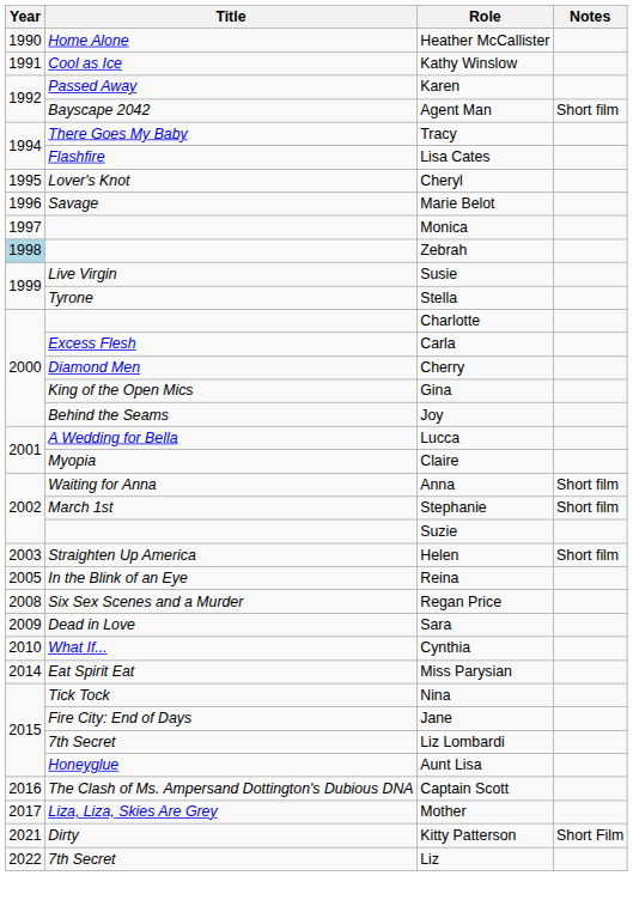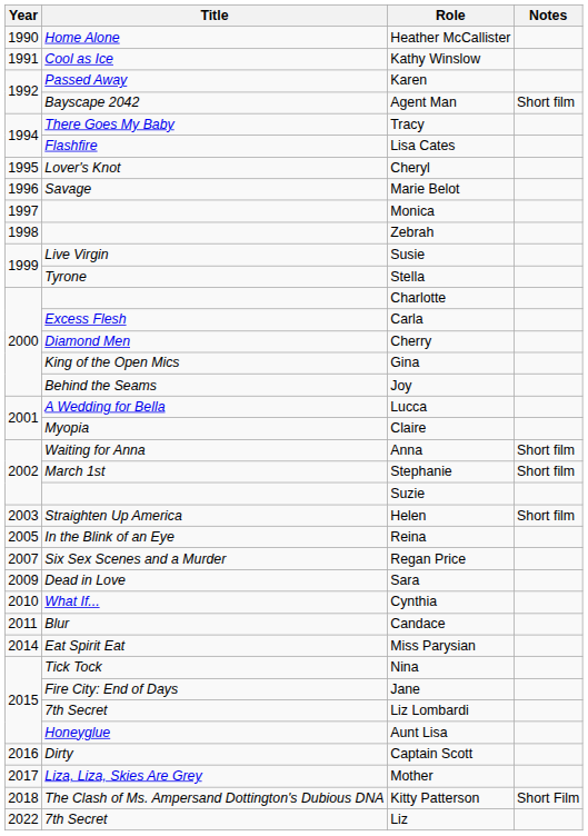 <table class="wikitable sortable">
 <tr>
 <th>Year</th>
 <th>Title</th>
 <th>Role</th>
 <th class="unsortable">Notes</th>
 </tr>
 <tr>
 <td>1990</td>
 <td><em><a href='#'>Home Alone</a></em></td>
 <td>Heather McCallister</td>
 <td></td>
 </tr>
 <tr>
 <td>1991</td>
 <td><em><a href='#'>Cool as Ice</a></em></td>
 <td>Kathy Winslow</td>
 <td></td>
 </tr>
 <tr>
 <td rowspan="2">1992</td>
 <td><em><a href='#'>Passed Away</a></em></td>
 <td>Karen</td>
 <td></td>
 </tr>
 <tr>
 <td><em>Bayscape 2042</em></td>
 <td>Agent Man</td>
 <td>Short film</td>
 </tr>
 <tr>
 <td rowspan="2">1994</td>
 <td><em><a href='#'>There Goes My Baby</a></em></td>
 <td>Tracy</td>
 <td></td>
 </tr>
 <tr>
 <td><em><a href='#'>Flashfire</a></em></td>
 <td>Lisa Cates</td>
 <td></td>
 </tr>
 <tr>
 <td>1995</td>
 <td><em>Lover's Knot</em></td>
 <td>Cheryl</td>
 <td></td>
 </tr>
 <tr>
 <td>1996</td>
 <td><em>Savage</em></td>
 <td>Marie Belot</td>
 <td></td>
 </tr>
 <tr>
 <td>1997</td>
 <td><em></em></td>
 <td>Monica</td>
 <td></td>
 </tr>
 <tr>
-<td style="background: lightblue;">1998</td>
+<td>1998</td>
 <td><em></em></td>
 <td>Zebrah</td>
 <td></td>
 </tr>
 <tr>
 <td rowspan="2">1999</td>
 <td><em>Live Virgin</em></td>
 <td>Susie</td>
 <td></td>
 </tr>
 <tr>
 <td><em>Tyrone</em></td>
 <td>Stella</td>
 <td></td>
 </tr>
 <tr>
 <td rowspan="5">2000</td>
 <td><em></em></td>
 <td>Charlotte</td>
 <td></td>
 </tr>
 <tr>
 <td><em><a href='#'>Excess Flesh</a></em></td>
 <td>Carla</td>
 <td></td>
 </tr>
 <tr>
 <td><em><a href='#'>Diamond Men</a></em></td>
 <td>Cherry</td>
 <td></td>
 </tr>
 <tr>
 <td><em>King of the Open Mics</em></td>
 <td>Gina</td>
 <td></td>
 </tr>
 <tr>
 <td><em>Behind the Seams</em></td>
 <td>Joy</td>
 <td></td>
 </tr>
 <tr>
 <td rowspan="2">2001</td>
 <td><em><a href='#'>A Wedding for Bella</a></em></td>
 <td>Lucca</td>
 <td></td>
 </tr>
 <tr>
 <td><em>Myopia</em></td>
 <td>Claire</td>
 <td></td>
 </tr>
 <tr>
 <td rowspan="3">2002</td>
 <td><em>Waiting for Anna</em></td>
 <td>Anna</td>
 <td>Short film</td>
 </tr>
 <tr>
 <td><em>March 1st</em></td>
 <td>Stephanie</td>
 <td>Short film</td>
 </tr>
 <tr>
 <td><em></em></td>
 <td>Suzie</td>
 <td></td>
 </tr>
 <tr>
 <td>2003</td>
 <td><em>Straighten Up America</em></td>
 <td>Helen</td>
 <td>Short film</td>
 </tr>
 <tr>
 <td>2005</td>
 <td><em>In the Blink of an Eye</em></td>
 <td>Reina</td>
 <td></td>
 </tr>
 <tr>
-<td>2008</td>
+<td>2007</td>
 <td><em>Six Sex Scenes and a Murder</em></td>
 <td>Regan Price</td>
 <td></td>
 </tr>
 <tr>
 <td>2009</td>
 <td><em>Dead in Love</em></td>
 <td>Sara</td>
 <td></td>
 </tr>
 <tr>
 <td>2010</td>
 <td><em><a href='#'>What If...</a></em></td>
 <td>Cynthia</td>
+<td></td>
+</tr>
+<tr>
+<td>2011</td>
+<td><em>Blur</em></td>
+<td>Candace</td>
 <td></td>
 </tr>
 <tr>
 <td>2014</td>
 <td><em>Eat Spirit Eat</em></td>
 <td>Miss Parysian</td>
 <td></td>
 </tr>
 <tr>
 <td rowspan="4">2015</td>
 <td><em>Tick Tock</em></td>
 <td>Nina</td>
 <td></td>
 </tr>
 <tr>
 <td><em>Fire City: End of Days</em></td>
 <td>Jane</td>
 <td></td>
 </tr>
 <tr>
 <td><em>7th Secret</em></td>
 <td>Liz Lombardi</td>
 <td></td>
 </tr>
 <tr>
 <td><em><a href='#'>Honeyglue</a></em></td>
 <td>Aunt Lisa</td>
 <td></td>
 </tr>
 <tr>
 <td>2016</td>
-<td><em>The Clash of Ms. Ampersand Dottington's Dubious DNA</em></td>
+<td><em>Dirty</em></td>
 <td>Captain Scott</td>
 <td></td>
 </tr>
 <tr>
 <td>2017</td>
 <td><em><a href='#'>Liza, Liza, Skies Are Grey</a></em></td>
 <td>Mother</td>
 <td></td>
 </tr>
 <tr>
-<td>2021</td>
-<td><em>Dirty</em></td>
+<td>2018</td>
+<td><em>The Clash of Ms. Ampersand Dottington's Dubious DNA</em></td>
 <td>Kitty Patterson</td>
 <td>Short Film</td>
 </tr>
 <tr>
 <td>2022</td>
 <td><em>7th Secret</em></td>
 <td>Liz</td>
 <td></td>
 </tr>
 </table>
